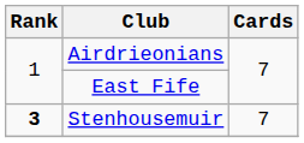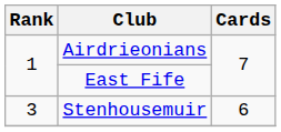 <table class="wikitable" style="text-align:center">
 <tr>
 <th>Rank</th>
 <th>Club</th>
 <th>Cards</th>
 </tr>
 <tr>
 <td rowspan="2">1</td>
 <td><a href='#'>Airdrieonians</a></td>
 <td rowspan="2">7</td>
 </tr>
 <tr>
 <td><a href='#'>East Fife</a></td>
 </tr>
 <tr>
-<td><strong>3</strong></td>
+<td>3</td>
 <td><a href='#'>Stenhousemuir</a></td>
-<td>7<br></td>
+<td>6<br></td>
 </tr>
 <tr>
 </tr>
 </table>
